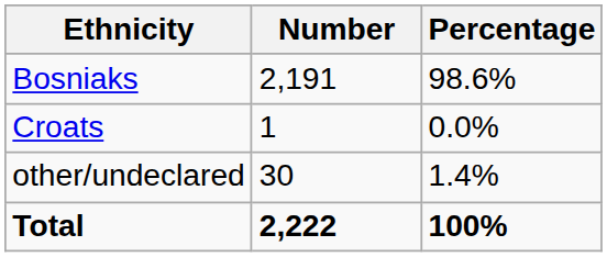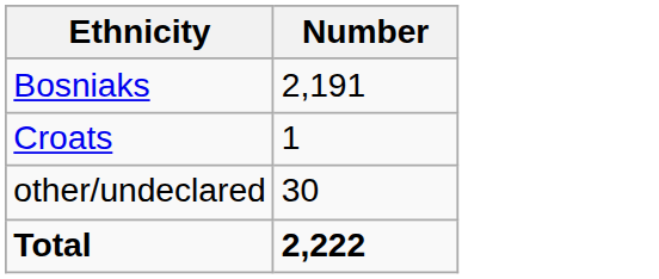 <table class="wikitable">
 <tr>
 <th width="100px">Ethnicity</th>
 <th width="80px">Number</th>
-<th width="80px">Percentage</th>
 </tr>
 <tr>
 <td><a href='#'>Bosniaks</a></td>
 <td>2,191</td>
-<td>98.6%</td>
 </tr>
 <tr>
 <td><a href='#'>Croats</a></td>
 <td>1</td>
-<td>0.0%</td>
 </tr>
 <tr>
 <td>other/undeclared</td>
 <td>30</td>
-<td>1.4%</td>
 </tr>
 <tr>
 <td><strong>Total</strong></td>
 <td><strong>2,222</strong></td>
-<td><strong>100%</strong></td>
 </tr>
 </table>
